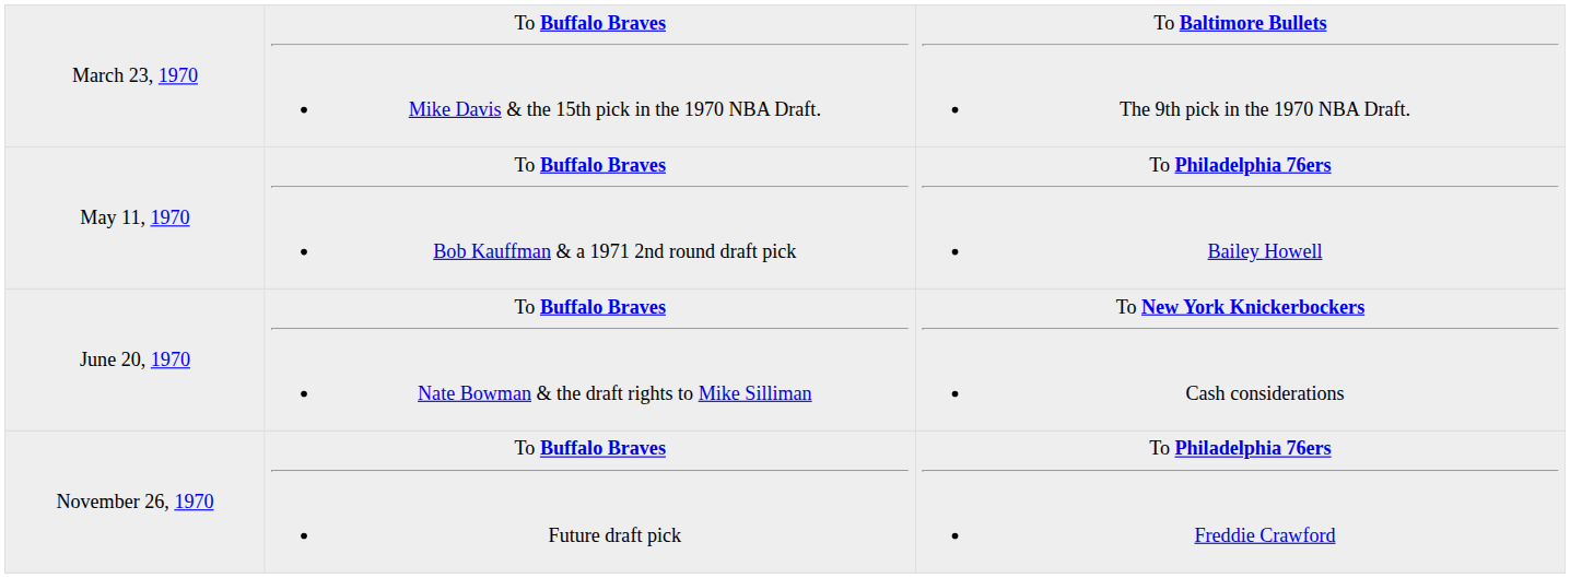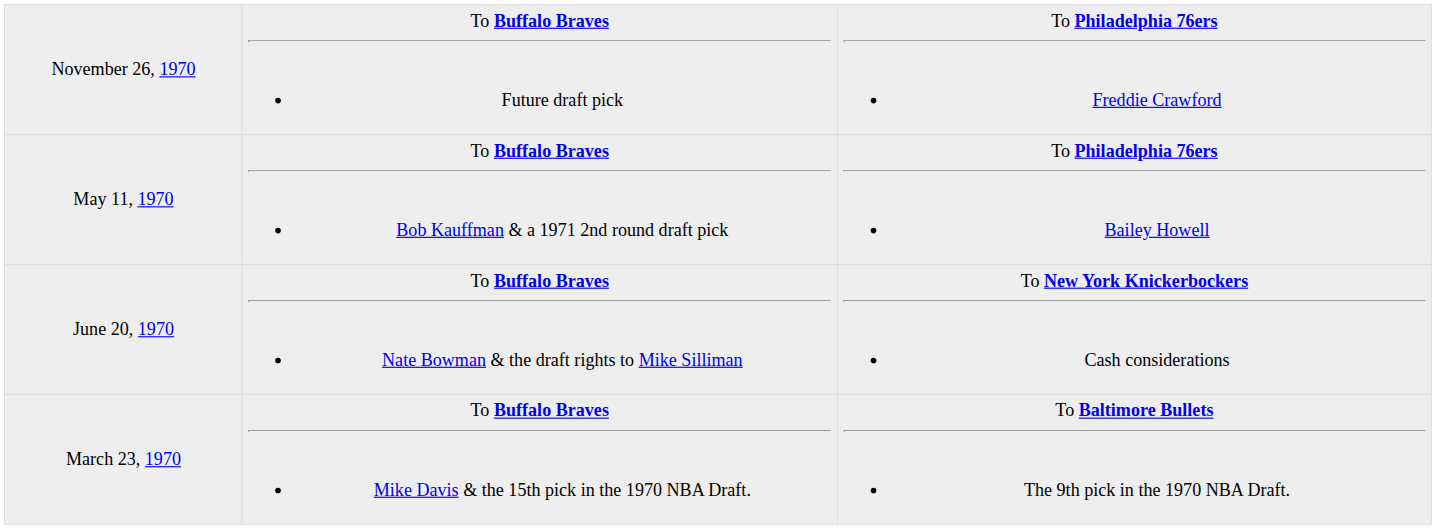 <table border=1 style="border-collapse:collapse; text-align: center; width: 100%" bordercolor="#DFDFDF"  cellpadding="5">
 <tr>
 </tr>
 <tr bgcolor="eeeeee">
-<td style="width:12%">March 23, <a href='#'>1970</a></td>
-<td style="width:30%" valign="top">To <strong><a href='#'>Buffalo Braves</a></strong><hr><br><ul><li><a href='#'>Mike Davis</a> & the 15th pick in the 1970 NBA Draft.</li></ul></td>
-<td style="width:30%" valign="top">To <strong><a href='#'>Baltimore Bullets</a></strong><hr><br><ul><li>The 9th pick in the 1970 NBA Draft.</li></ul></td>
+<td style="width:12%">November 26, <a href='#'>1970</a></td>
+<td style="width:30%" valign="top">To <strong><a href='#'>Buffalo Braves</a></strong><hr><br><ul><li>Future draft pick</li></ul></td>
+<td style="width:30%" valign="top">To <strong><a href='#'>Philadelphia 76ers</a></strong><hr><br><ul><li><a href='#'>Freddie Crawford</a></li></ul></td>
 </tr>
 <tr>
 </tr>
 <tr bgcolor="eeeeee">
 <td style="width:12%">May 11, <a href='#'>1970</a></td>
 <td style="width:30%" valign="top">To <strong><a href='#'>Buffalo Braves</a></strong><hr><br><ul><li><a href='#'>Bob Kauffman</a> & a 1971 2nd round draft pick</li></ul></td>
 <td style="width:30%" valign="top">To <strong><a href='#'>Philadelphia 76ers</a></strong><hr><br><ul><li><a href='#'>Bailey Howell</a></li></ul></td>
 </tr>
 <tr>
 </tr>
 <tr bgcolor="eeeeee">
 <td style="width:12%">June 20, <a href='#'>1970</a></td>
 <td style="width:30%" valign="top">To <strong><a href='#'>Buffalo Braves</a></strong><hr><br><ul><li><a href='#'>Nate Bowman</a> & the draft rights to <a href='#'>Mike Silliman</a></li></ul></td>
 <td style="width:30%" valign="top">To <strong><a href='#'>New York Knickerbockers</a></strong><hr><br><ul><li>Cash considerations</li></ul></td>
 </tr>
 <tr>
 </tr>
 <tr bgcolor="eeeeee">
-<td style="width:12%">November 26, <a href='#'>1970</a></td>
-<td style="width:30%" valign="top">To <strong><a href='#'>Buffalo Braves</a></strong><hr><br><ul><li>Future draft pick</li></ul></td>
-<td style="width:30%" valign="top">To <strong><a href='#'>Philadelphia 76ers</a></strong><hr><br><ul><li><a href='#'>Freddie Crawford</a></li></ul></td>
+<td style="width:12%">March 23, <a href='#'>1970</a></td>
+<td style="width:30%" valign="top">To <strong><a href='#'>Buffalo Braves</a></strong><hr><br><ul><li><a href='#'>Mike Davis</a> & the 15th pick in the 1970 NBA Draft.</li></ul></td>
+<td style="width:30%" valign="top">To <strong><a href='#'>Baltimore Bullets</a></strong><hr><br><ul><li>The 9th pick in the 1970 NBA Draft.</li></ul></td>
 </tr>
 <tr>
 </tr>
 </table>
